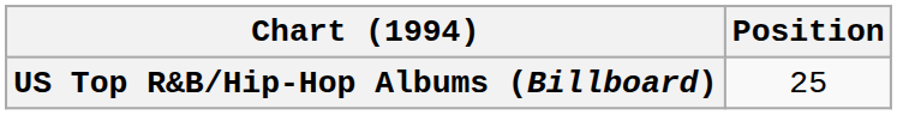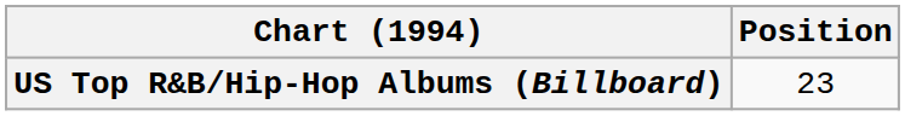 <table class="wikitable plainrowheaders" style="text-align:center;">
 <tr>
 <th>Chart (1994)</th>
 <th>Position</th>
 </tr>
 <tr>
 <th scope="row">US Top R&B/Hip-Hop Albums (<em>Billboard</em>)</th>
-<td>25</td>
+<td>23</td>
 </tr>
 </table>
